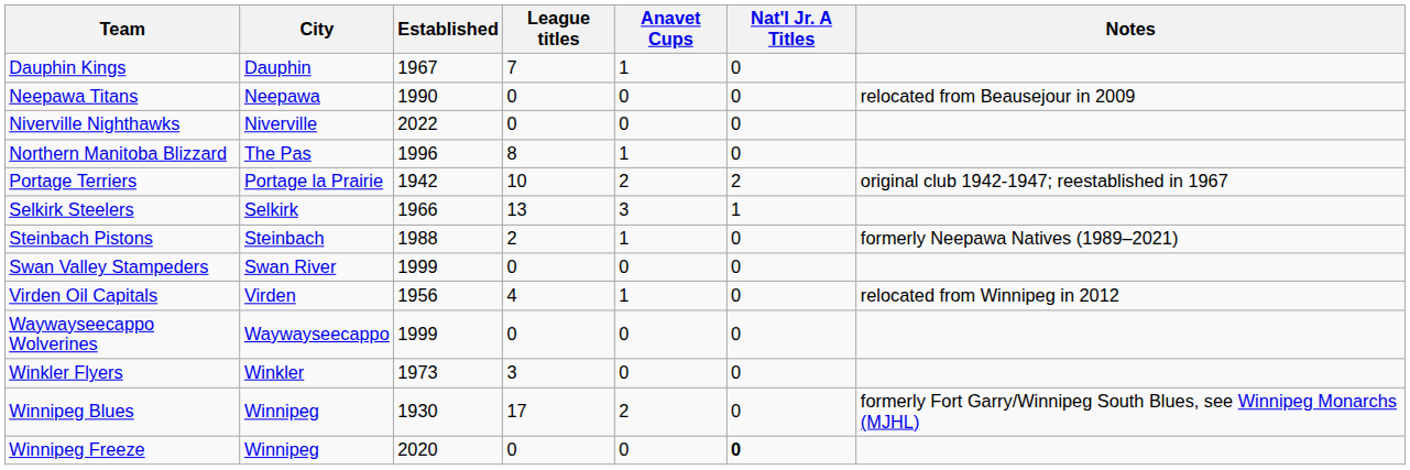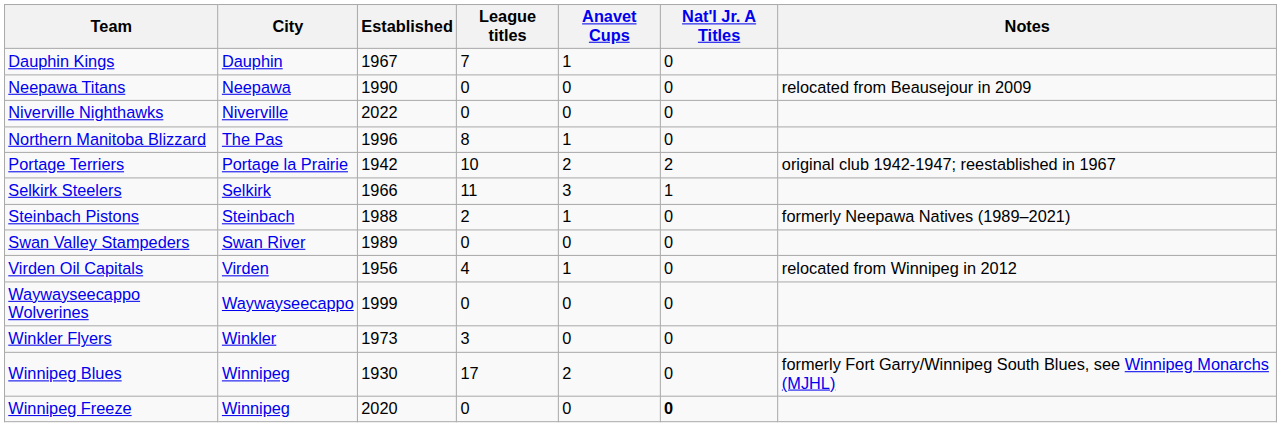 <table class="wikitable">
 <tr>
 <th>Team</th>
 <th>City</th>
 <th>Established</th>
 <th>League titles</th>
 <th><a href='#'>Anavet Cups</a></th>
 <th><a href='#'>Nat'l Jr. A Titles</a></th>
 <th>Notes</th>
 </tr>
 <tr>
 <td><a href='#'>Dauphin Kings</a></td>
 <td><a href='#'>Dauphin</a></td>
 <td>1967</td>
 <td>7</td>
 <td>1</td>
 <td>0</td>
 <td></td>
 </tr>
 <tr>
 <td><a href='#'>Neepawa Titans</a></td>
 <td><a href='#'>Neepawa</a></td>
 <td>1990</td>
 <td>0</td>
 <td>0</td>
 <td>0</td>
 <td>relocated from Beausejour in 2009</td>
 </tr>
 <tr>
 <td><a href='#'>Niverville Nighthawks</a></td>
 <td><a href='#'>Niverville</a></td>
 <td>2022</td>
 <td>0</td>
 <td>0</td>
 <td>0</td>
 <td></td>
 </tr>
 <tr>
 <td><a href='#'>Northern Manitoba Blizzard</a></td>
 <td><a href='#'>The Pas</a></td>
 <td>1996</td>
 <td>8</td>
 <td>1</td>
 <td>0</td>
 <td></td>
 </tr>
 <tr>
 <td><a href='#'>Portage Terriers</a></td>
 <td><a href='#'>Portage la Prairie</a></td>
 <td>1942</td>
 <td>10</td>
 <td>2</td>
 <td>2</td>
 <td>original club 1942-1947; reestablished in 1967</td>
 </tr>
 <tr>
 <td><a href='#'>Selkirk Steelers</a></td>
 <td><a href='#'>Selkirk</a></td>
 <td>1966</td>
-<td>13</td>
+<td>11</td>
 <td>3</td>
 <td>1</td>
 <td></td>
 </tr>
 <tr>
 <td><a href='#'>Steinbach Pistons</a></td>
 <td><a href='#'>Steinbach</a></td>
 <td>1988</td>
 <td>2</td>
 <td>1</td>
 <td>0</td>
 <td>formerly Neepawa Natives (1989–2021)</td>
 </tr>
 <tr>
 <td><a href='#'>Swan Valley Stampeders</a></td>
 <td><a href='#'>Swan River</a></td>
-<td>1999</td>
+<td>1989</td>
 <td>0</td>
 <td>0</td>
 <td>0</td>
 <td></td>
 </tr>
 <tr>
 <td><a href='#'>Virden Oil Capitals</a></td>
 <td><a href='#'>Virden</a></td>
 <td>1956</td>
 <td>4</td>
 <td>1</td>
 <td>0</td>
 <td>relocated from Winnipeg in 2012</td>
 </tr>
 <tr>
 <td><a href='#'>Waywayseecappo Wolverines</a></td>
 <td><a href='#'>Waywayseecappo</a></td>
 <td>1999</td>
 <td>0</td>
 <td>0</td>
 <td>0</td>
 <td></td>
 </tr>
 <tr>
 <td><a href='#'>Winkler Flyers</a></td>
 <td><a href='#'>Winkler</a></td>
 <td>1973</td>
 <td>3</td>
 <td>0</td>
 <td>0</td>
 <td></td>
 </tr>
 <tr>
 <td><a href='#'>Winnipeg Blues</a></td>
 <td><a href='#'>Winnipeg</a></td>
 <td>1930</td>
 <td>17</td>
 <td>2</td>
 <td>0</td>
 <td>formerly Fort Garry/Winnipeg South Blues, see <a href='#'>Winnipeg Monarchs (MJHL)</a></td>
 </tr>
 <tr>
 <td><a href='#'>Winnipeg Freeze</a></td>
 <td><a href='#'>Winnipeg</a></td>
 <td>2020</td>
 <td>0</td>
 <td>0</td>
 <td><strong>0</strong></td>
 <td></td>
 </tr>
 </table>
